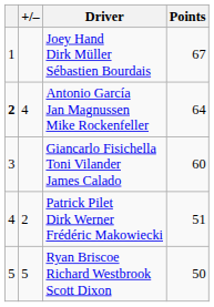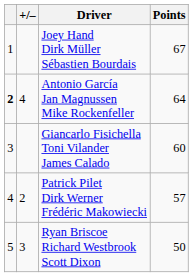 <table class="wikitable" style="font-size: 95%;">
 <tr>
 <th scope="col"></th>
 <th scope="col">+/–</th>
 <th scope="col">Driver</th>
 <th scope="col">Points</th>
 </tr>
 <tr>
 <td align=center>1</td>
 <td align="left"></td>
 <td> <a href='#'>Joey Hand</a><br> <a href='#'>Dirk Müller</a><br> <a href='#'>Sébastien Bourdais</a></td>
 <td align=right>67</td>
 </tr>
 <tr>
 <td align=center><strong>2</strong></td>
 <td align="left"> 4</td>
 <td> <a href='#'>Antonio García</a><br> <a href='#'>Jan Magnussen</a><br> <a href='#'>Mike Rockenfeller</a></td>
 <td align=right>64</td>
 </tr>
 <tr>
 <td align=center>3</td>
 <td align="left"></td>
 <td> <a href='#'>Giancarlo Fisichella</a><br> <a href='#'>Toni Vilander</a><br> <a href='#'>James Calado</a></td>
 <td align=right>60</td>
 </tr>
 <tr>
 <td align=center>4</td>
 <td align="left"> 2</td>
 <td> <a href='#'>Patrick Pilet</a><br> <a href='#'>Dirk Werner</a><br> <a href='#'>Frédéric Makowiecki</a></td>
-<td align=right>51</td>
+<td align=right>57</td>
 </tr>
 <tr>
 <td align=center>5</td>
-<td align="left"> 5</td>
+<td align="left"> 3</td>
 <td> <a href='#'>Ryan Briscoe</a><br> <a href='#'>Richard Westbrook</a><br> <a href='#'>Scott Dixon</a></td>
 <td align=right>50</td>
 </tr>
 </table>
